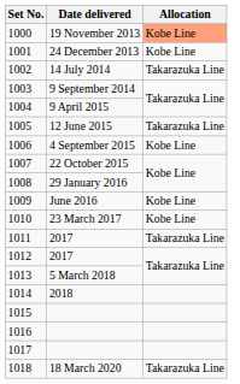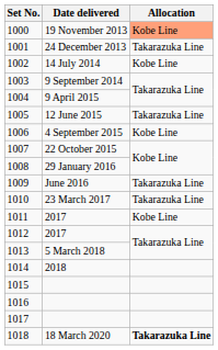 <table class="wikitable">
 <tr>
 <th>Set No.</th>
 <th>Date delivered</th>
 <th>Allocation</th>
 </tr>
 <tr>
 <td>1000</td>
 <td>19 November 2013</td>
 <td style="background: lightsalmon;"> Kobe Line</td>
 </tr>
 <tr>
 <td>1001</td>
 <td>24 December 2013</td>
-<td> Kobe Line</td>
+<td> Takarazuka Line</td>
 </tr>
 <tr>
 <td>1002</td>
 <td>14 July 2014</td>
-<td> Takarazuka Line</td>
+<td> Kobe Line</td>
 </tr>
 <tr>
 <td>1003</td>
 <td>9 September 2014</td>
 <td rowspan="2"> Takarazuka Line</td>
 </tr>
 <tr>
 <td>1004</td>
 <td>9 April 2015</td>
 </tr>
 <tr>
 <td>1005</td>
 <td>12 June 2015</td>
 <td> Takarazuka Line</td>
 </tr>
 <tr>
 <td>1006</td>
 <td>4 September 2015</td>
 <td> Kobe Line</td>
 </tr>
 <tr>
 <td>1007</td>
 <td>22 October 2015</td>
 <td rowspan="2"> Kobe Line</td>
 </tr>
 <tr>
 <td>1008</td>
 <td>29 January 2016</td>
 </tr>
 <tr>
 <td>1009</td>
 <td>June 2016</td>
-<td> Kobe Line</td>
+<td> Takarazuka Line</td>
 </tr>
 <tr>
 <td>1010</td>
 <td>23 March 2017</td>
-<td> Kobe Line</td>
+<td> Takarazuka Line</td>
 </tr>
 <tr>
 <td>1011</td>
 <td>2017</td>
-<td> Takarazuka Line</td>
+<td> Kobe Line</td>
 </tr>
 <tr>
 <td>1012</td>
 <td>2017</td>
 <td rowspan="2"> Takarazuka Line</td>
 </tr>
 <tr>
 <td>1013</td>
 <td>5 March 2018</td>
 </tr>
 <tr>
 <td>1014</td>
 <td>2018</td>
 <td></td>
 </tr>
 <tr>
 <td>1015</td>
 <td></td>
 <td></td>
 </tr>
 <tr>
 <td>1016</td>
 <td></td>
 <td></td>
 </tr>
 <tr>
 <td>1017</td>
 <td></td>
 <td></td>
 </tr>
 <tr>
 <td>1018</td>
 <td>18 March 2020</td>
-<td> Takarazuka Line</td>
+<td><strong> Takarazuka Line</strong></td>
 </tr>
 </table>
